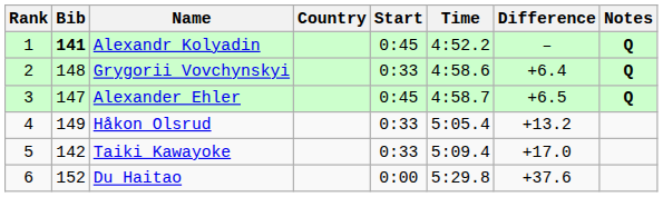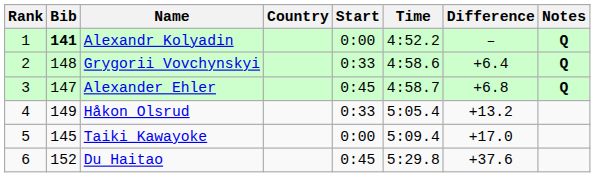 <table class="wikitable sortable" style="text-align:center">
 <tr>
 <th>Rank</th>
 <th>Bib</th>
 <th>Name</th>
 <th>Country</th>
 <th>Start</th>
 <th>Time</th>
 <th>Difference</th>
 <th>Notes</th>
 </tr>
 <tr bgcolor=ccffcc>
 <td>1</td>
 <td><strong>141</strong></td>
 <td align=left><a href='#'>Alexandr Kolyadin</a></td>
 <td align=left></td>
-<td>0:45</td>
+<td>0:00</td>
 <td>4:52.2</td>
 <td>–</td>
 <td><strong>Q</strong></td>
 </tr>
 <tr bgcolor=ccffcc>
 <td>2</td>
 <td>148</td>
 <td align=left><a href='#'>Grygorii Vovchynskyi</a></td>
 <td align=left></td>
 <td>0:33</td>
 <td>4:58.6</td>
 <td>+6.4</td>
 <td><strong>Q</strong></td>
 </tr>
 <tr bgcolor=ccffcc>
 <td>3</td>
 <td>147</td>
 <td align=left><a href='#'>Alexander Ehler</a></td>
 <td align=left></td>
 <td>0:45</td>
 <td>4:58.7</td>
-<td>+6.5</td>
+<td>+6.8</td>
 <td><strong>Q</strong></td>
 </tr>
 <tr>
 <td>4</td>
 <td>149</td>
 <td align=left><a href='#'>Håkon Olsrud</a></td>
 <td align=left></td>
 <td>0:33</td>
 <td>5:05.4</td>
 <td>+13.2</td>
 <td></td>
 </tr>
 <tr>
 <td>5</td>
-<td>142</td>
+<td>145</td>
 <td align=left><a href='#'>Taiki Kawayoke</a></td>
 <td align=left></td>
-<td>0:33</td>
+<td>0:00</td>
 <td>5:09.4</td>
 <td>+17.0</td>
 <td></td>
 </tr>
 <tr>
 <td>6</td>
 <td>152</td>
 <td align=left><a href='#'>Du Haitao</a></td>
 <td align=left></td>
-<td>0:00</td>
+<td>0:45</td>
 <td>5:29.8</td>
 <td>+37.6</td>
 <td></td>
 </tr>
 </table>
